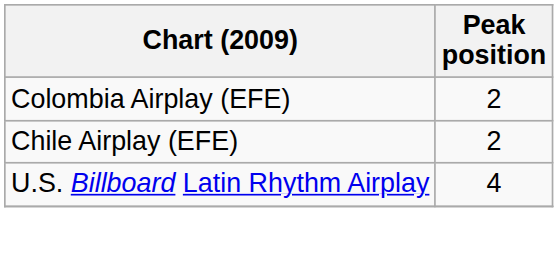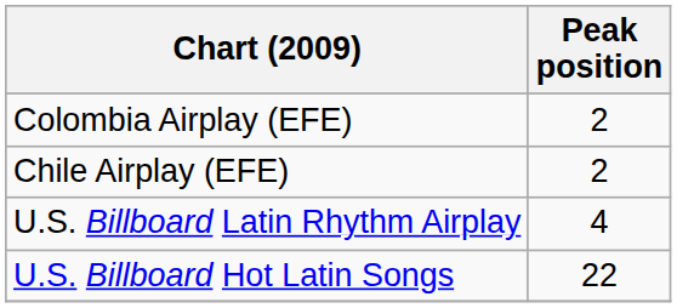 <table class="wikitable">
 <tr>
 <th align="center">Chart (2009)</th>
 <th align="center">Peak<br>position</th>
 </tr>
 <tr>
 <td>Colombia Airplay (EFE)</td>
 <td align="center">2</td>
 </tr>
 <tr>
 <td>Chile Airplay (EFE)</td>
 <td align="center">2</td>
 </tr>
 <tr>
 <td align="left">U.S. <em><a href='#'>Billboard</a></em> <a href='#'>Latin Rhythm Airplay</a></td>
 <td align="center">4</td>
 </tr>
 <tr>
+<td align="left"><a href='#'>U.S.</a> <em><a href='#'>Billboard</a></em> <a href='#'>Hot Latin Songs</a></td>
+<td align="center">22</td>
+</tr>
+<tr>
 </tr>
 </table>
